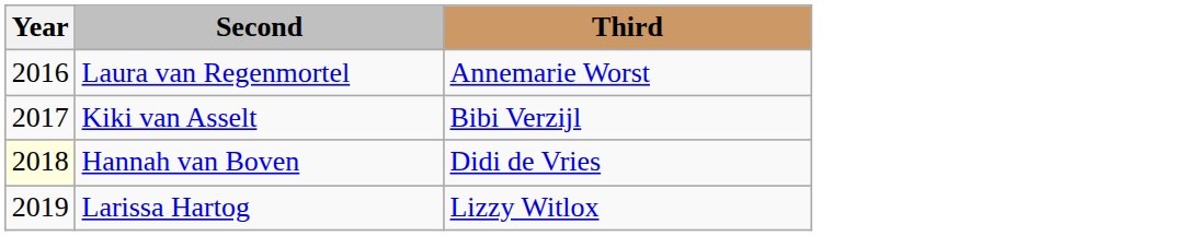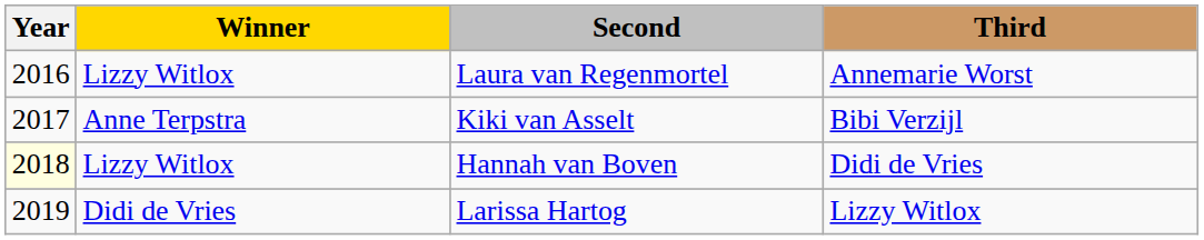 <table class="wikitable sortable">
 <tr>
 <th>Year</th>
+<th scope=col colspan=1 style="width:200px; background: gold;">Winner</th>
 <th scope=col colspan=1 style="width:200px; background: silver;">Second</th>
 <th scope=col colspan=1 style="width:200px; background: #cc9966;">Third</th>
 </tr>
 <tr>
 <td>2016</td>
+<td><a href='#'>Lizzy Witlox</a></td>
 <td><a href='#'>Laura van Regenmortel</a></td>
 <td><a href='#'>Annemarie Worst</a></td>
 </tr>
 <tr>
 <td>2017</td>
+<td><a href='#'>Anne Terpstra</a></td>
 <td><a href='#'>Kiki van Asselt</a></td>
 <td><a href='#'>Bibi Verzijl</a></td>
 </tr>
 <tr>
 <td style="background: lightyellow;">2018</td>
+<td><a href='#'>Lizzy Witlox</a></td>
 <td><a href='#'>Hannah van Boven</a></td>
 <td><a href='#'>Didi de Vries</a></td>
 </tr>
 <tr>
 <td>2019</td>
+<td><a href='#'>Didi de Vries</a></td>
 <td><a href='#'>Larissa Hartog </a></td>
 <td><a href='#'>Lizzy Witlox</a></td>
 </tr>
 </table>
